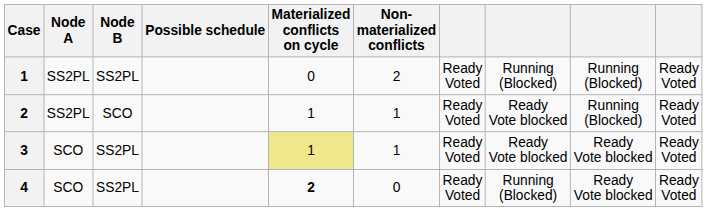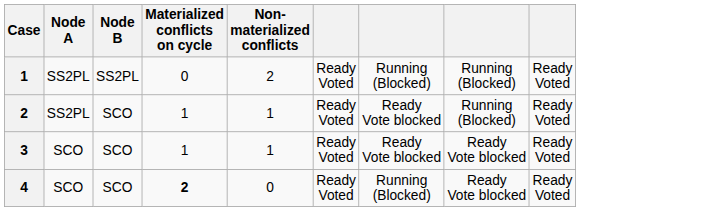 <table class="wikitable" style="text-align:center;">
 <tr>
 <th>Case</th>
 <th>Node<br>A</th>
 <th>Node<br>B</th>
-<th>Possible schedule</th>
 <th>Materialized<br>conflicts<br>on cycle</th>
 <th>Non-<br>materialized<br>conflicts</th>
 <th></th>
 <th></th>
 <th></th>
 <th></th>
 </tr>
 <tr>
 <th>1</th>
 <td>SS2PL</td>
 <td>SS2PL</td>
-<td></td>
 <td>0</td>
 <td>2</td>
 <td>Ready<br>Voted</td>
 <td>Running<br>(Blocked)</td>
 <td>Running<br>(Blocked)</td>
 <td>Ready<br>Voted</td>
 </tr>
 <tr>
 <th>2</th>
 <td>SS2PL</td>
 <td>SCO</td>
-<td></td>
 <td>1</td>
 <td>1</td>
 <td>Ready<br>Voted</td>
 <td>Ready<br>Vote blocked</td>
 <td>Running<br>(Blocked)</td>
 <td>Ready<br>Voted</td>
 </tr>
 <tr>
 <th>3</th>
 <td>SCO</td>
-<td>SS2PL</td>
-<td></td>
-<td style="background: khaki;">1</td>
+<td>SCO</td>
+<td>1</td>
 <td>1</td>
 <td>Ready<br>Voted</td>
 <td>Ready<br>Vote blocked</td>
 <td>Ready<br>Vote blocked</td>
 <td>Ready<br>Voted</td>
 </tr>
 <tr>
 <th>4</th>
 <td>SCO</td>
-<td>SS2PL</td>
-<td></td>
+<td>SCO</td>
 <td><strong>2</strong></td>
 <td>0</td>
 <td>Ready<br>Voted</td>
 <td>Running<br>(Blocked)</td>
 <td>Ready<br>Vote blocked</td>
 <td>Ready<br>Voted</td>
 </tr>
 </table>
